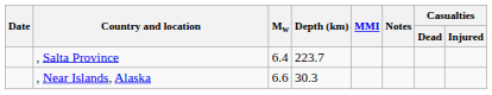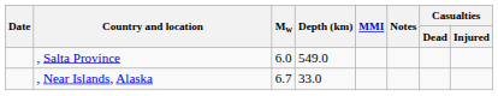 <table class="wikitable sortable sort-under" style="border:1px black; margin-left:1em;">
 <tr>
 <th rowspan="2"><small>Date</small></th>
 <th rowspan="2" style="width: 280px"><small>Country and location</small></th>
 <th rowspan="2"><small>M<sub>w</sub></small></th>
 <th rowspan="2"><small>Depth (km)</small></th>
 <th rowspan="2"><small><a href='#'>MMI</a></small></th>
 <th rowspan="2" class="unsortable"><small>Notes</small></th>
 <th colspan="2"><small>Casualties</small></th>
 </tr>
 <tr>
 <th><small>Dead</small></th>
 <th><small>Injured</small></th>
 </tr>
 <tr>
 <td></td>
 <td>, <a href='#'>Salta Province</a></td>
-<td>6.4</td>
-<td>223.7</td>
+<td>6.0</td>
+<td>549.0</td>
 <td></td>
 <td></td>
 <td></td>
 <td></td>
 </tr>
 <tr>
 <td></td>
 <td>, <a href='#'>Near Islands</a>, <a href='#'>Alaska</a></td>
-<td>6.6</td>
-<td>30.3</td>
+<td>6.7</td>
+<td>33.0</td>
 <td></td>
 <td></td>
 <td></td>
 <td></td>
 </tr>
 </table>
